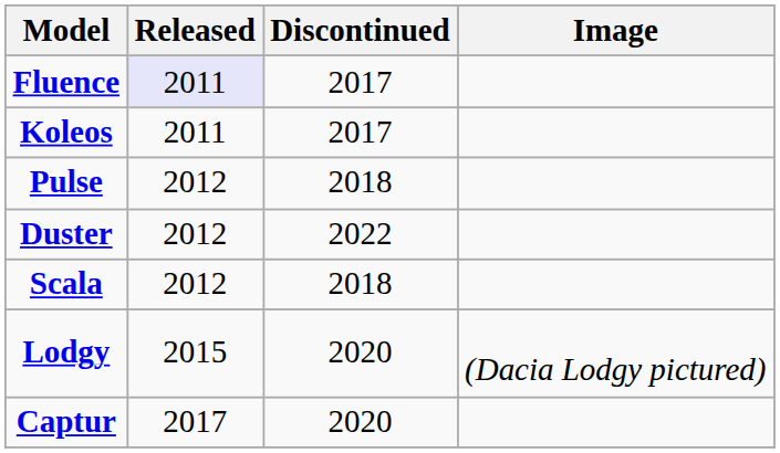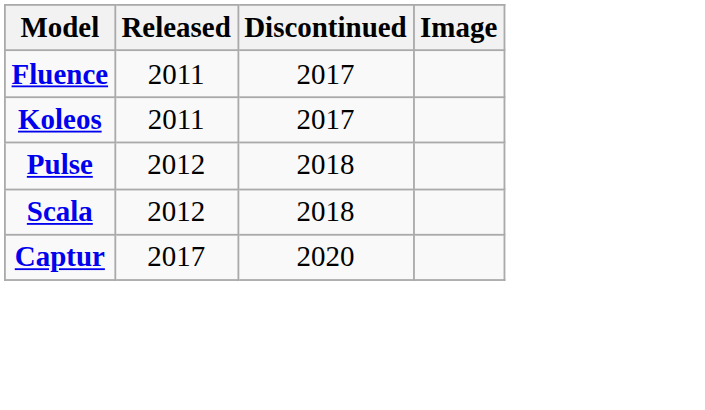 <table class="wikitable sortable" style="text-align:center">
 <tr>
 <th>Model</th>
 <th>Released</th>
 <th>Discontinued</th>
 <th>Image</th>
 </tr>
 <tr>
 <td><strong><a href='#'>Fluence</a></strong></td>
-<td style="background: lavender;">2011</td>
+<td>2011</td>
 <td>2017</td>
 <td></td>
 </tr>
 <tr>
 <td><strong><a href='#'>Koleos</a></strong></td>
 <td>2011</td>
 <td>2017</td>
 <td></td>
 </tr>
 <tr>
 <td><strong><a href='#'>Pulse</a></strong></td>
 <td>2012</td>
 <td>2018</td>
 <td></td>
 </tr>
 <tr>
-<td><strong><a href='#'>Duster</a></strong></td>
-<td>2012</td>
-<td>2022</td>
-<td></td>
-</tr>
-<tr>
 <td><strong><a href='#'>Scala</a></strong></td>
 <td>2012</td>
 <td>2018</td>
 <td></td>
-</tr>
-<tr>
-<td><strong><a href='#'>Lodgy</a></strong></td>
-<td>2015</td>
-<td>2020</td>
-<td><br><em>(Dacia Lodgy pictured)</em></td>
 </tr>
 <tr>
 <td><strong><a href='#'>Captur</a></strong></td>
 <td>2017</td>
 <td>2020</td>
 <td></td>
 </tr>
 </table>
